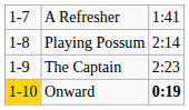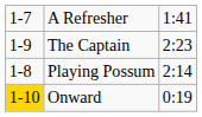 <table class="wikitable">
 <tr>
 <td>1-7</td>
 <td>A Refresher</td>
 <td>1:41</td>
 </tr>
 <tr>
+<td>1-9</td>
+<td>The Captain</td>
+<td>2:23</td>
+</tr>
+<tr>
 <td>1-8</td>
 <td>Playing Possum</td>
 <td>2:14</td>
 </tr>
 <tr>
-<td>1-9</td>
-<td>The Captain</td>
-<td>2:23</td>
-</tr>
-<tr>
 <td style="background: gold;">1-10</td>
 <td>Onward</td>
-<td><strong>0:19</strong></td>
+<td>0:19</td>
 </tr>
 </table>
